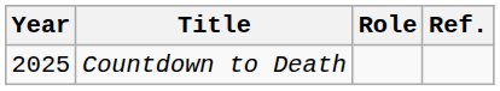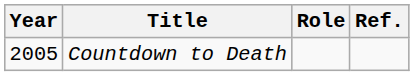 <table class="wikitable">
 <tr>
 <th>Year</th>
 <th>Title</th>
 <th>Role</th>
 <th>Ref.</th>
 </tr>
 <tr>
-<td>2025</td>
+<td>2005</td>
 <td><em>Countdown to Death</em></td>
 <td></td>
 <td></td>
 </tr>
 </table>
